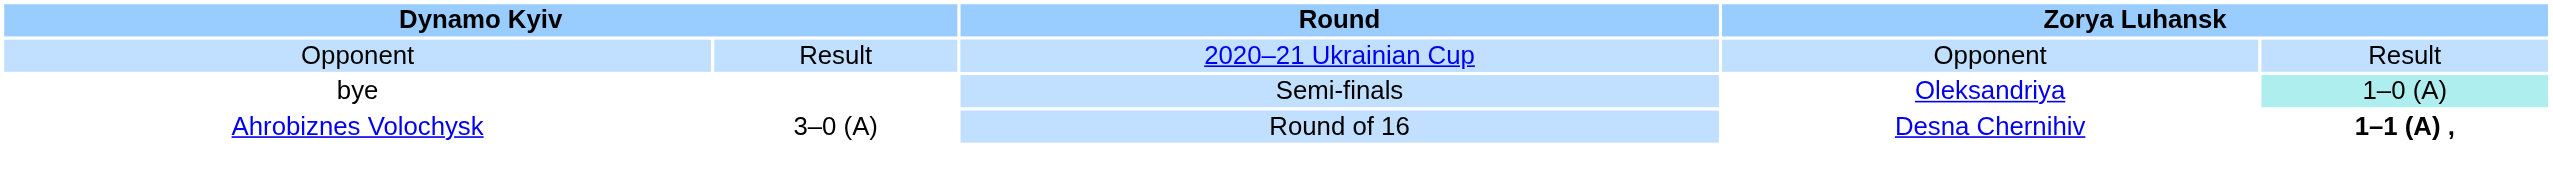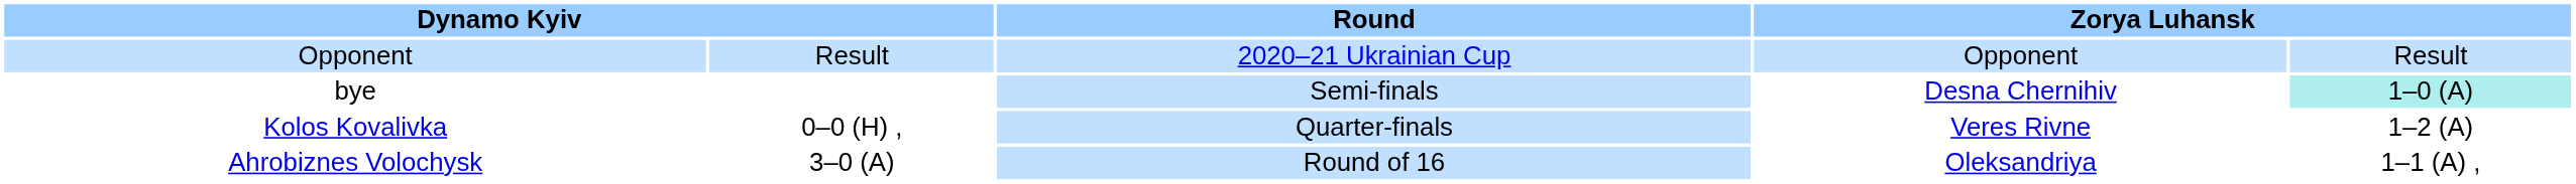 <table width="100%" style="text-align:center">
 <tr valign=top bgcolor=#99ccff>
 <th colspan=2 style="width:1*">Dynamo Kyiv</th>
 <th><strong>Round</strong></th>
 <th colspan=2 style="width:1*">Zorya Luhansk</th>
 </tr>
 <tr valign=top bgcolor=#c1e0ff>
 <td>Opponent</td>
 <td>Result</td>
 <td bgcolor=#c1e0ff><a href='#'>2020–21 Ukrainian Cup</a></td>
 <td>Opponent</td>
 <td>Result</td>
 </tr>
 <tr>
 <td>bye</td>
 <td></td>
 <td bgcolor=#c1e0ff>Semi-finals</td>
-<td><a href='#'>Oleksandriya</a></td>
+<td><a href='#'>Desna Chernihiv</a></td>
 <td style="background: paleturquoise;">1–0 (A)</td>
+</tr>
+<tr>
+<td><a href='#'>Kolos Kovalivka</a></td>
+<td>0–0 (H) , </td>
+<td bgcolor=#c1e0ff>Quarter-finals</td>
+<td><a href='#'>Veres Rivne</a></td>
+<td>1–2 (A)</td>
 </tr>
 <tr>
 <td><a href='#'>Ahrobiznes Volochysk</a></td>
 <td>3–0 (A)</td>
 <td bgcolor=#c1e0ff>Round of 16</td>
-<td><a href='#'>Desna Chernihiv</a></td>
-<td><strong>1–1 (A) , </strong></td>
+<td><a href='#'>Oleksandriya</a></td>
+<td>1–1 (A) , </td>
 </tr>
 </table>
